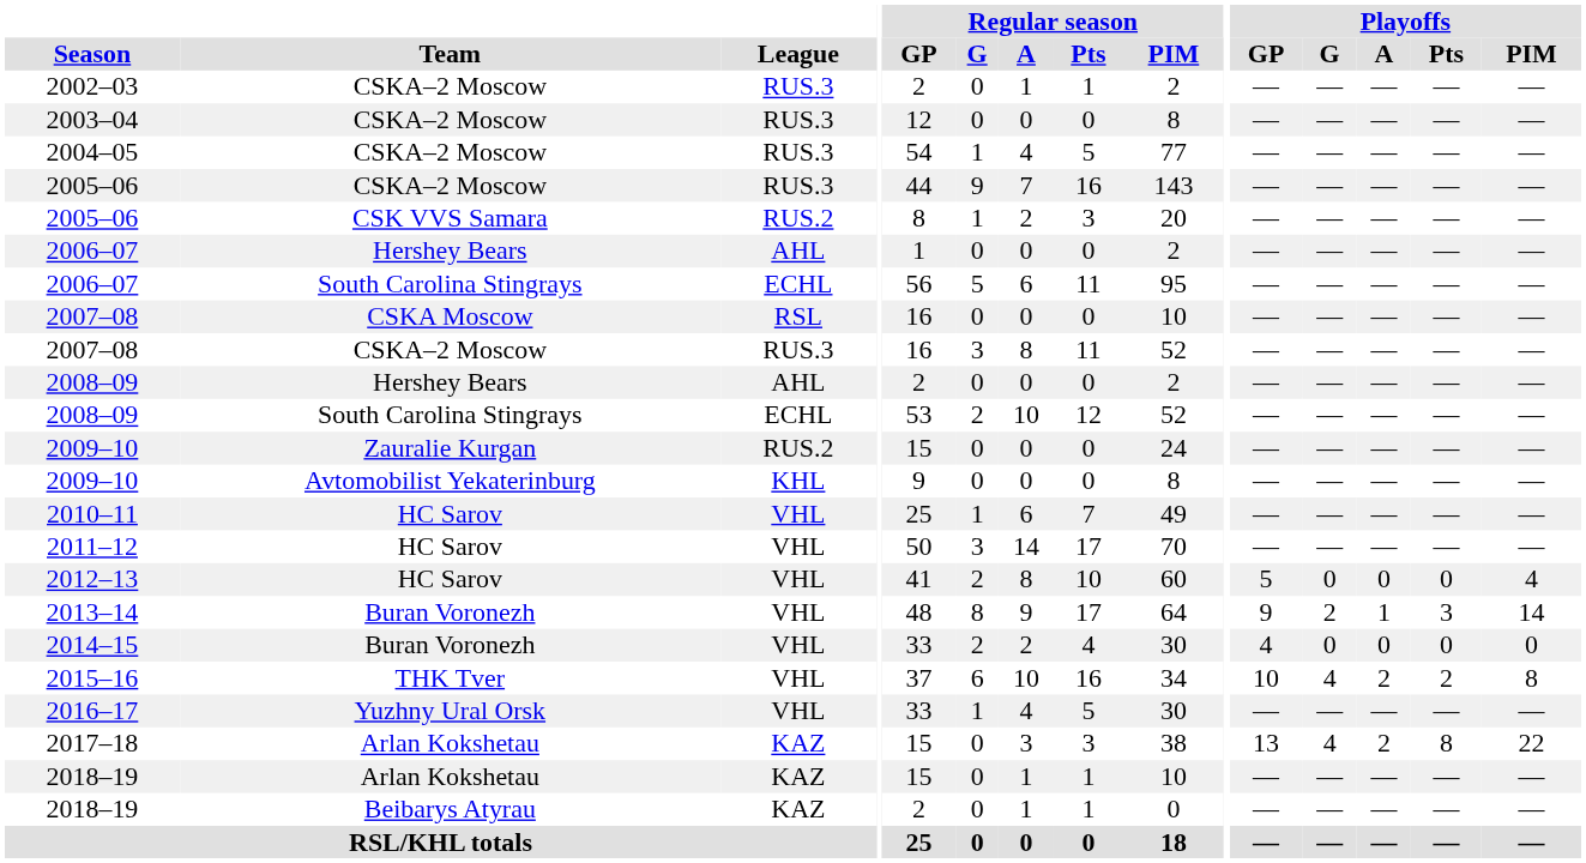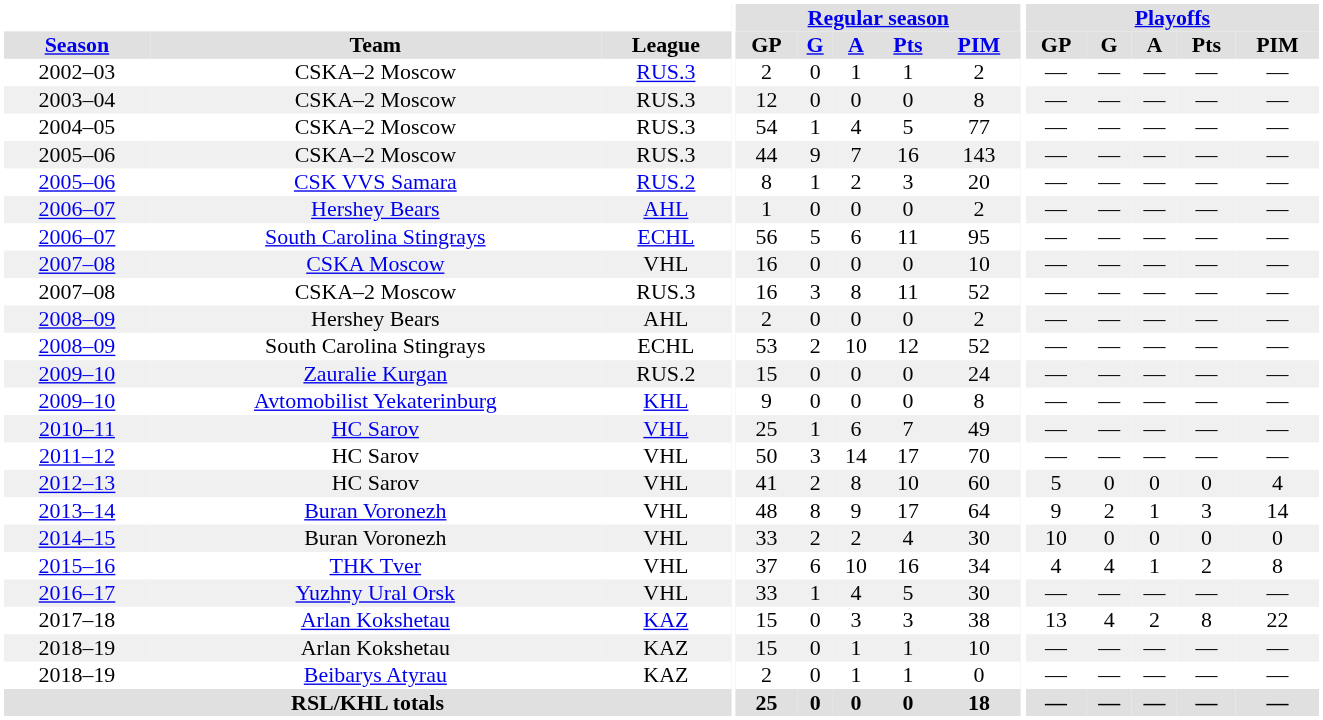 <table border="0" cellpadding="1" cellspacing="0" style="text-align:center; width:60em">
 <tr bgcolor="#e0e0e0">
 <th colspan="3" bgcolor="#ffffff"></th>
 <th rowspan="99" bgcolor="#ffffff"></th>
 <th colspan="5"><a href='#'>Regular season</a></th>
 <th rowspan="99" bgcolor="#ffffff"></th>
 <th colspan="5"><a href='#'>Playoffs</a></th>
 </tr>
 <tr bgcolor="#e0e0e0">
 <th><a href='#'>Season</a></th>
 <th>Team</th>
 <th>League</th>
 <th>GP</th>
 <th><a href='#'>G</a></th>
 <th><a href='#'>A</a></th>
 <th><a href='#'>Pts</a></th>
 <th><a href='#'>PIM</a></th>
 <th>GP</th>
 <th>G</th>
 <th>A</th>
 <th>Pts</th>
 <th>PIM</th>
 </tr>
 <tr>
 <td>2002–03</td>
 <td>CSKA–2 Moscow</td>
 <td><a href='#'>RUS.3</a></td>
 <td>2</td>
 <td>0</td>
 <td>1</td>
 <td>1</td>
 <td>2</td>
 <td>—</td>
 <td>—</td>
 <td>—</td>
 <td>—</td>
 <td>—</td>
 </tr>
 <tr bgcolor="#f0f0f0">
 <td>2003–04</td>
 <td>CSKA–2 Moscow</td>
 <td>RUS.3</td>
 <td>12</td>
 <td>0</td>
 <td>0</td>
 <td>0</td>
 <td>8</td>
 <td>—</td>
 <td>—</td>
 <td>—</td>
 <td>—</td>
 <td>—</td>
 </tr>
 <tr>
 <td>2004–05</td>
 <td>CSKA–2 Moscow</td>
 <td>RUS.3</td>
 <td>54</td>
 <td>1</td>
 <td>4</td>
 <td>5</td>
 <td>77</td>
 <td>—</td>
 <td>—</td>
 <td>—</td>
 <td>—</td>
 <td>—</td>
 </tr>
 <tr bgcolor="#f0f0f0">
 <td>2005–06</td>
 <td>CSKA–2 Moscow</td>
 <td>RUS.3</td>
 <td>44</td>
 <td>9</td>
 <td>7</td>
 <td>16</td>
 <td>143</td>
 <td>—</td>
 <td>—</td>
 <td>—</td>
 <td>—</td>
 <td>—</td>
 </tr>
 <tr>
 <td><a href='#'>2005–06</a></td>
 <td><a href='#'>CSK VVS Samara</a></td>
 <td><a href='#'>RUS.2</a></td>
 <td>8</td>
 <td>1</td>
 <td>2</td>
 <td>3</td>
 <td>20</td>
 <td>—</td>
 <td>—</td>
 <td>—</td>
 <td>—</td>
 <td>—</td>
 </tr>
 <tr bgcolor="#f0f0f0">
 <td><a href='#'>2006–07</a></td>
 <td><a href='#'>Hershey Bears</a></td>
 <td><a href='#'>AHL</a></td>
 <td>1</td>
 <td>0</td>
 <td>0</td>
 <td>0</td>
 <td>2</td>
 <td>—</td>
 <td>—</td>
 <td>—</td>
 <td>—</td>
 <td>—</td>
 </tr>
 <tr>
 <td><a href='#'>2006–07</a></td>
 <td><a href='#'>South Carolina Stingrays</a></td>
 <td><a href='#'>ECHL</a></td>
 <td>56</td>
 <td>5</td>
 <td>6</td>
 <td>11</td>
 <td>95</td>
 <td>—</td>
 <td>—</td>
 <td>—</td>
 <td>—</td>
 <td>—</td>
 </tr>
 <tr bgcolor="#f0f0f0">
 <td><a href='#'>2007–08</a></td>
 <td><a href='#'>CSKA Moscow</a></td>
-<td><a href='#'>RSL</a></td>
+<td>VHL</td>
 <td>16</td>
 <td>0</td>
 <td>0</td>
 <td>0</td>
 <td>10</td>
 <td>—</td>
 <td>—</td>
 <td>—</td>
 <td>—</td>
 <td>—</td>
 </tr>
 <tr>
 <td>2007–08</td>
 <td>CSKA–2 Moscow</td>
 <td>RUS.3</td>
 <td>16</td>
 <td>3</td>
 <td>8</td>
 <td>11</td>
 <td>52</td>
 <td>—</td>
 <td>—</td>
 <td>—</td>
 <td>—</td>
 <td>—</td>
 </tr>
 <tr bgcolor="#f0f0f0">
 <td><a href='#'>2008–09</a></td>
 <td>Hershey Bears</td>
 <td>AHL</td>
 <td>2</td>
 <td>0</td>
 <td>0</td>
 <td>0</td>
 <td>2</td>
 <td>—</td>
 <td>—</td>
 <td>—</td>
 <td>—</td>
 <td>—</td>
 </tr>
 <tr>
 <td><a href='#'>2008–09</a></td>
 <td>South Carolina Stingrays</td>
 <td>ECHL</td>
 <td>53</td>
 <td>2</td>
 <td>10</td>
 <td>12</td>
 <td>52</td>
 <td>—</td>
 <td>—</td>
 <td>—</td>
 <td>—</td>
 <td>—</td>
 </tr>
 <tr bgcolor="#f0f0f0">
 <td><a href='#'>2009–10</a></td>
 <td><a href='#'>Zauralie Kurgan</a></td>
 <td>RUS.2</td>
 <td>15</td>
 <td>0</td>
 <td>0</td>
 <td>0</td>
 <td>24</td>
 <td>—</td>
 <td>—</td>
 <td>—</td>
 <td>—</td>
 <td>—</td>
 </tr>
 <tr>
 <td><a href='#'>2009–10</a></td>
 <td><a href='#'>Avtomobilist Yekaterinburg</a></td>
 <td><a href='#'>KHL</a></td>
 <td>9</td>
 <td>0</td>
 <td>0</td>
 <td>0</td>
 <td>8</td>
 <td>—</td>
 <td>—</td>
 <td>—</td>
 <td>—</td>
 <td>—</td>
 </tr>
 <tr bgcolor="#f0f0f0">
 <td><a href='#'>2010–11</a></td>
 <td><a href='#'>HC Sarov</a></td>
 <td><a href='#'>VHL</a></td>
 <td>25</td>
 <td>1</td>
 <td>6</td>
 <td>7</td>
 <td>49</td>
 <td>—</td>
 <td>—</td>
 <td>—</td>
 <td>—</td>
 <td>—</td>
 </tr>
 <tr>
 <td><a href='#'>2011–12</a></td>
 <td>HC Sarov</td>
 <td>VHL</td>
 <td>50</td>
 <td>3</td>
 <td>14</td>
 <td>17</td>
 <td>70</td>
 <td>—</td>
 <td>—</td>
 <td>—</td>
 <td>—</td>
 <td>—</td>
 </tr>
 <tr bgcolor="#f0f0f0">
 <td><a href='#'>2012–13</a></td>
 <td>HC Sarov</td>
 <td>VHL</td>
 <td>41</td>
 <td>2</td>
 <td>8</td>
 <td>10</td>
 <td>60</td>
 <td>5</td>
 <td>0</td>
 <td>0</td>
 <td>0</td>
 <td>4</td>
 </tr>
 <tr>
 <td><a href='#'>2013–14</a></td>
 <td><a href='#'>Buran Voronezh</a></td>
 <td>VHL</td>
 <td>48</td>
 <td>8</td>
 <td>9</td>
 <td>17</td>
 <td>64</td>
 <td>9</td>
 <td>2</td>
 <td>1</td>
 <td>3</td>
 <td>14</td>
 </tr>
 <tr bgcolor="#f0f0f0">
 <td><a href='#'>2014–15</a></td>
 <td>Buran Voronezh</td>
 <td>VHL</td>
 <td>33</td>
 <td>2</td>
 <td>2</td>
 <td>4</td>
 <td>30</td>
-<td>4</td>
+<td>10</td>
 <td>0</td>
 <td>0</td>
 <td>0</td>
 <td>0</td>
 </tr>
 <tr>
 <td><a href='#'>2015–16</a></td>
 <td><a href='#'>THK Tver</a></td>
 <td>VHL</td>
 <td>37</td>
 <td>6</td>
 <td>10</td>
 <td>16</td>
 <td>34</td>
-<td>10</td>
 <td>4</td>
-<td>2</td>
+<td>4</td>
+<td>1</td>
 <td>2</td>
 <td>8</td>
 </tr>
 <tr bgcolor="#f0f0f0">
 <td><a href='#'>2016–17</a></td>
 <td><a href='#'>Yuzhny Ural Orsk</a></td>
 <td>VHL</td>
 <td>33</td>
 <td>1</td>
 <td>4</td>
 <td>5</td>
 <td>30</td>
 <td>—</td>
 <td>—</td>
 <td>—</td>
 <td>—</td>
 <td>—</td>
 </tr>
 <tr>
 <td>2017–18</td>
 <td><a href='#'>Arlan Kokshetau</a></td>
 <td><a href='#'>KAZ</a></td>
 <td>15</td>
 <td>0</td>
 <td>3</td>
 <td>3</td>
 <td>38</td>
 <td>13</td>
 <td>4</td>
 <td>2</td>
 <td>8</td>
 <td>22</td>
 </tr>
 <tr bgcolor="#f0f0f0">
 <td>2018–19</td>
 <td>Arlan Kokshetau</td>
 <td>KAZ</td>
 <td>15</td>
 <td>0</td>
 <td>1</td>
 <td>1</td>
 <td>10</td>
 <td>—</td>
 <td>—</td>
 <td>—</td>
 <td>—</td>
 <td>—</td>
 </tr>
 <tr>
 <td>2018–19</td>
 <td><a href='#'>Beibarys Atyrau</a></td>
 <td>KAZ</td>
 <td>2</td>
 <td>0</td>
 <td>1</td>
 <td>1</td>
 <td>0</td>
 <td>—</td>
 <td>—</td>
 <td>—</td>
 <td>—</td>
 <td>—</td>
 </tr>
 <tr bgcolor="#e0e0e0">
 <th colspan="3">RSL/KHL totals</th>
 <th>25</th>
 <th>0</th>
 <th>0</th>
 <th>0</th>
 <th>18</th>
 <th>—</th>
 <th>—</th>
 <th>—</th>
 <th>—</th>
 <th>—</th>
 </tr>
 </table>
